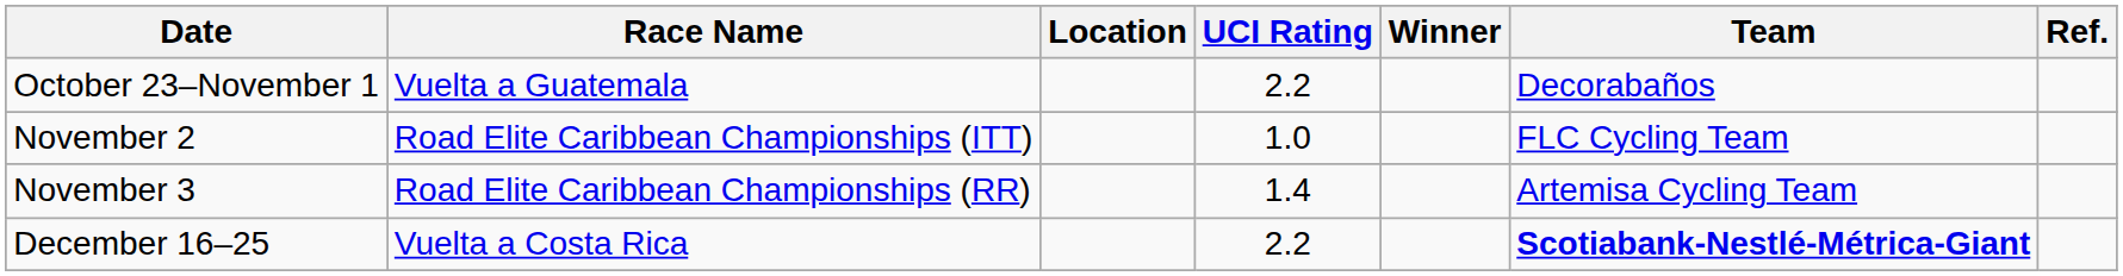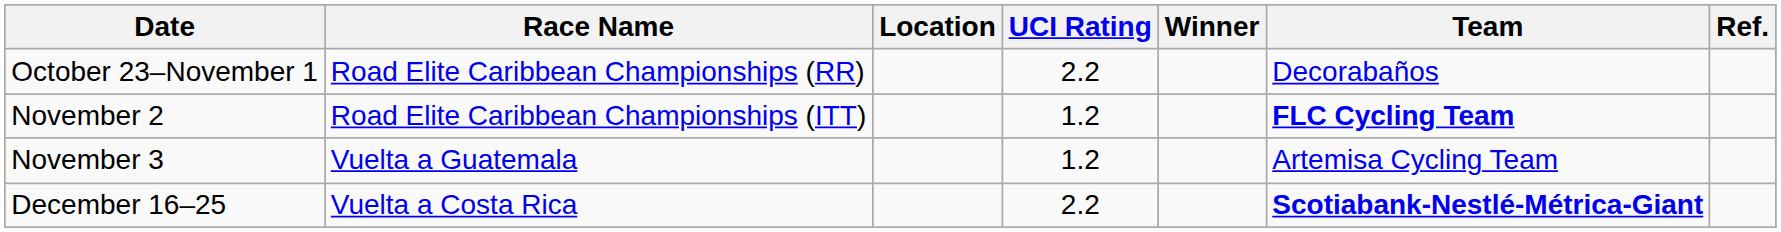 <table class="wikitable sortable">
 <tr>
 <th>Date</th>
 <th>Race Name</th>
 <th>Location</th>
 <th><a href='#'>UCI Rating</a></th>
 <th>Winner</th>
 <th>Team</th>
 <th>Ref.</th>
 </tr>
 <tr>
 <td>October 23–November 1</td>
-<td><a href='#'>Vuelta a Guatemala</a></td>
+<td><a href='#'>Road Elite Caribbean Championships</a> (<a href='#'>RR</a>)</td>
 <td></td>
 <td align=center>2.2</td>
 <td></td>
 <td><a href='#'>Decorabaños</a></td>
 <td align=center></td>
 </tr>
 <tr>
 <td>November 2</td>
 <td><a href='#'>Road Elite Caribbean Championships</a>  (<a href='#'>ITT</a>)</td>
 <td></td>
-<td align=center>1.0</td>
+<td align=center>1.2</td>
 <td></td>
-<td><a href='#'>FLC Cycling Team</a></td>
+<td><strong><a href='#'>FLC Cycling Team</a></strong></td>
 <td align=center></td>
 </tr>
 <tr>
 <td>November 3</td>
-<td><a href='#'>Road Elite Caribbean Championships</a> (<a href='#'>RR</a>)</td>
+<td><a href='#'>Vuelta a Guatemala</a></td>
 <td></td>
-<td align=center>1.4</td>
+<td align=center>1.2</td>
 <td></td>
 <td><a href='#'>Artemisa Cycling Team</a></td>
 <td align=center></td>
 </tr>
 <tr>
 <td>December 16–25</td>
 <td><a href='#'>Vuelta a Costa Rica</a></td>
 <td></td>
 <td align=center>2.2</td>
 <td></td>
 <td><strong><a href='#'>Scotiabank-Nestlé-Métrica-Giant</a></strong></td>
 <td align=center></td>
 </tr>
 </table>
